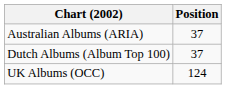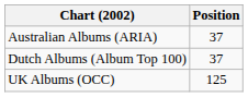 <table class="wikitable plainrowheaders sortable">
 <tr>
 <th scope="col">Chart (2002)</th>
 <th scope="col">Position</th>
 </tr>
 <tr>
 <td>Australian Albums (ARIA)</td>
 <td align="center">37</td>
 </tr>
 <tr>
 <td>Dutch Albums (Album Top 100)</td>
 <td align="center">37</td>
 </tr>
 <tr>
 <td>UK Albums (OCC)</td>
-<td align="center">124</td>
+<td align="center">125</td>
 </tr>
 </table>
